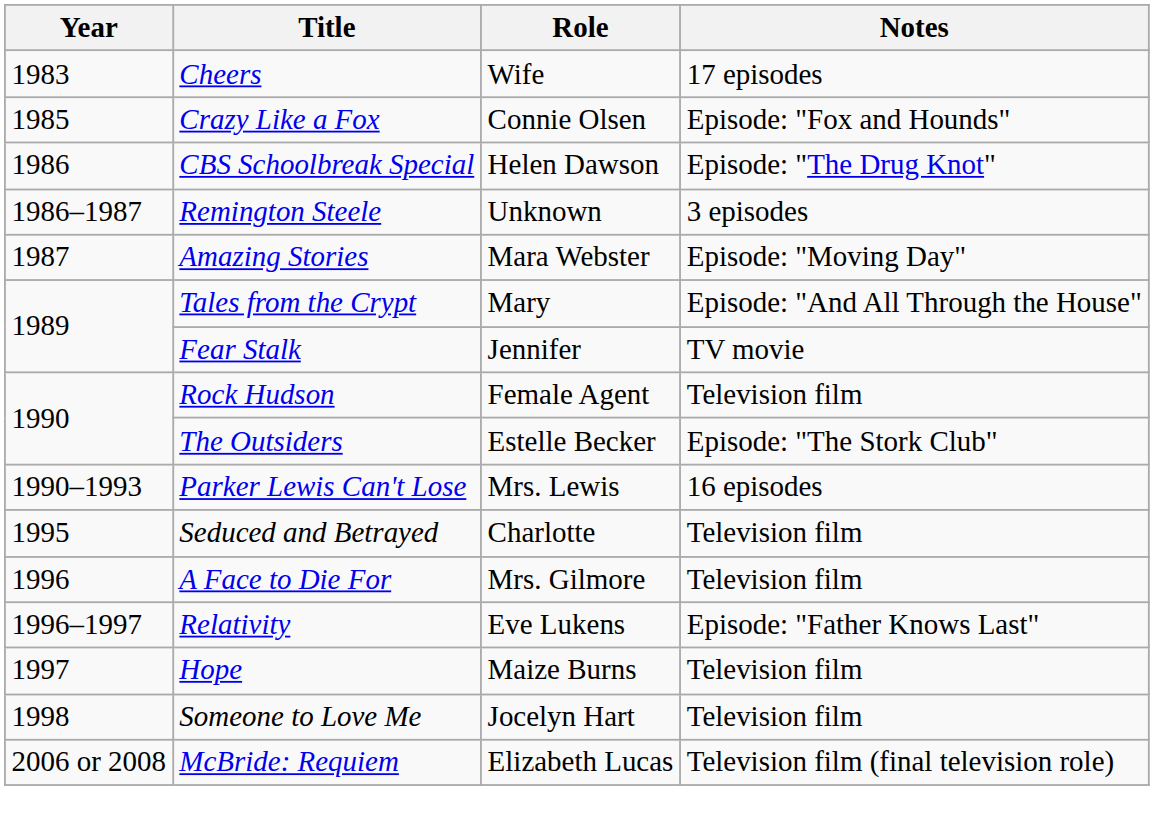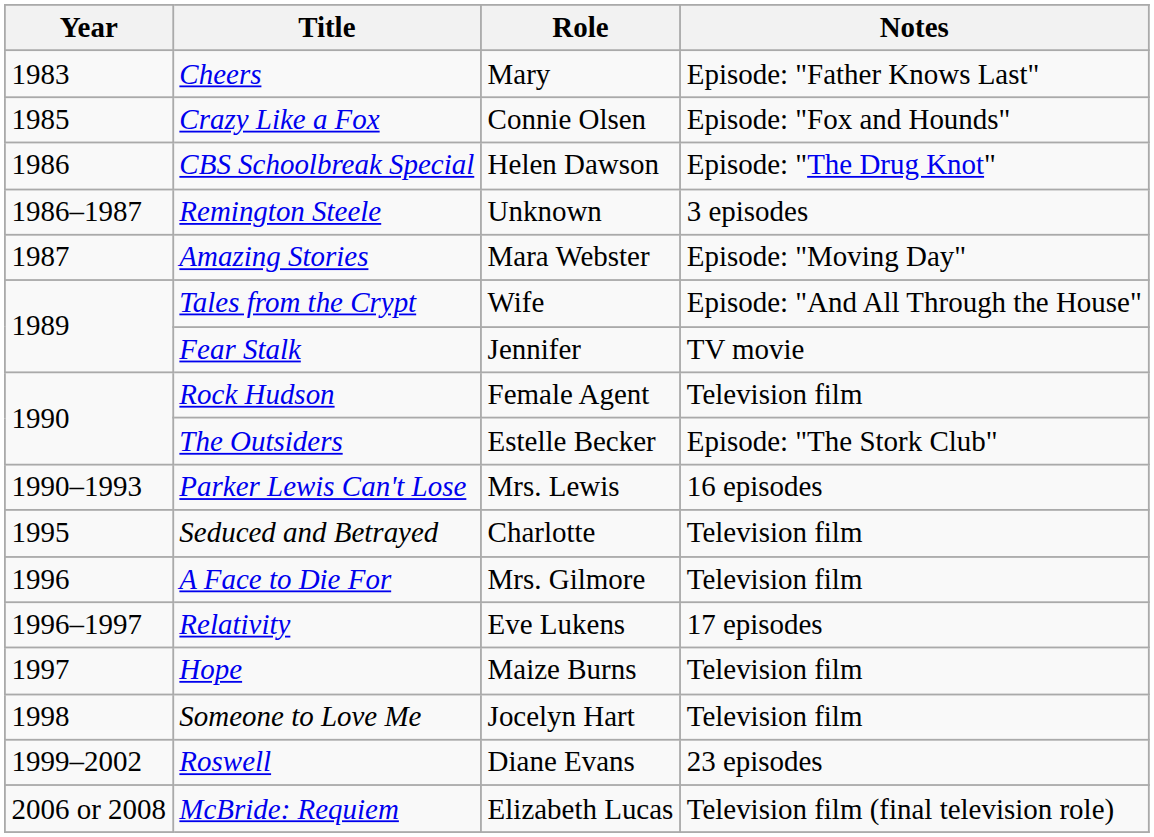 <table class="wikitable sortable">
 <tr>
 <th>Year</th>
 <th>Title</th>
 <th>Role</th>
 <th class="unsortable">Notes</th>
 </tr>
 <tr>
 <td>1983</td>
 <td><em><a href='#'>Cheers</a></em></td>
-<td>Wife</td>
-<td>17 episodes</td>
+<td>Mary</td>
+<td>Episode: "Father Knows Last"</td>
 </tr>
 <tr>
 <td>1985</td>
 <td><em><a href='#'>Crazy Like a Fox</a></em></td>
 <td>Connie Olsen</td>
 <td>Episode: "Fox and Hounds"</td>
 </tr>
 <tr>
 <td>1986</td>
 <td><em><a href='#'>CBS Schoolbreak Special</a></em></td>
 <td>Helen Dawson</td>
 <td>Episode: "<a href='#'>The Drug Knot</a>"</td>
 </tr>
 <tr>
 <td>1986–1987</td>
 <td><em><a href='#'>Remington Steele</a></em></td>
 <td>Unknown</td>
 <td>3 episodes</td>
 </tr>
 <tr>
 <td>1987</td>
 <td><em><a href='#'>Amazing Stories</a></em></td>
 <td>Mara Webster</td>
 <td>Episode: "Moving Day"</td>
 </tr>
 <tr>
 <td rowspan="2">1989</td>
 <td><em><a href='#'>Tales from the Crypt</a></em></td>
-<td>Mary</td>
+<td>Wife</td>
 <td>Episode: "And All Through the House"</td>
 </tr>
 <tr>
 <td><em><a href='#'>Fear Stalk</a></em></td>
 <td>Jennifer</td>
 <td>TV movie</td>
 </tr>
 <tr>
 <td rowspan="2">1990</td>
 <td><em><a href='#'>Rock Hudson</a></em></td>
 <td>Female Agent</td>
 <td>Television film</td>
 </tr>
 <tr>
 <td><em><a href='#'>The Outsiders</a></em></td>
 <td>Estelle Becker</td>
 <td>Episode: "The Stork Club"</td>
 </tr>
 <tr>
 <td>1990–1993</td>
 <td><em><a href='#'>Parker Lewis Can't Lose</a></em></td>
 <td>Mrs. Lewis</td>
 <td>16 episodes</td>
 </tr>
 <tr>
 <td>1995</td>
 <td><em>Seduced and Betrayed</em></td>
 <td>Charlotte</td>
 <td>Television film</td>
 </tr>
 <tr>
 <td>1996</td>
 <td><em><a href='#'>A Face to Die For</a></em></td>
 <td>Mrs. Gilmore</td>
 <td>Television film</td>
 </tr>
 <tr>
 <td>1996–1997</td>
 <td><em><a href='#'>Relativity</a></em></td>
 <td>Eve Lukens</td>
-<td>Episode: "Father Knows Last"</td>
+<td>17 episodes</td>
 </tr>
 <tr>
 <td>1997</td>
 <td><em><a href='#'>Hope</a></em></td>
 <td>Maize Burns</td>
 <td>Television film</td>
 </tr>
 <tr>
 <td>1998</td>
 <td><em>Someone to Love Me</em></td>
 <td>Jocelyn Hart</td>
 <td>Television film</td>
 </tr>
 <tr>
+<td>1999–2002</td>
+<td><em><a href='#'>Roswell</a></em></td>
+<td>Diane Evans</td>
+<td>23 episodes</td>
+</tr>
+<tr>
 <td>2006 or 2008</td>
 <td><em><a href='#'>McBride: Requiem</a></em></td>
 <td>Elizabeth Lucas</td>
 <td>Television film (final television role)</td>
 </tr>
 </table>
